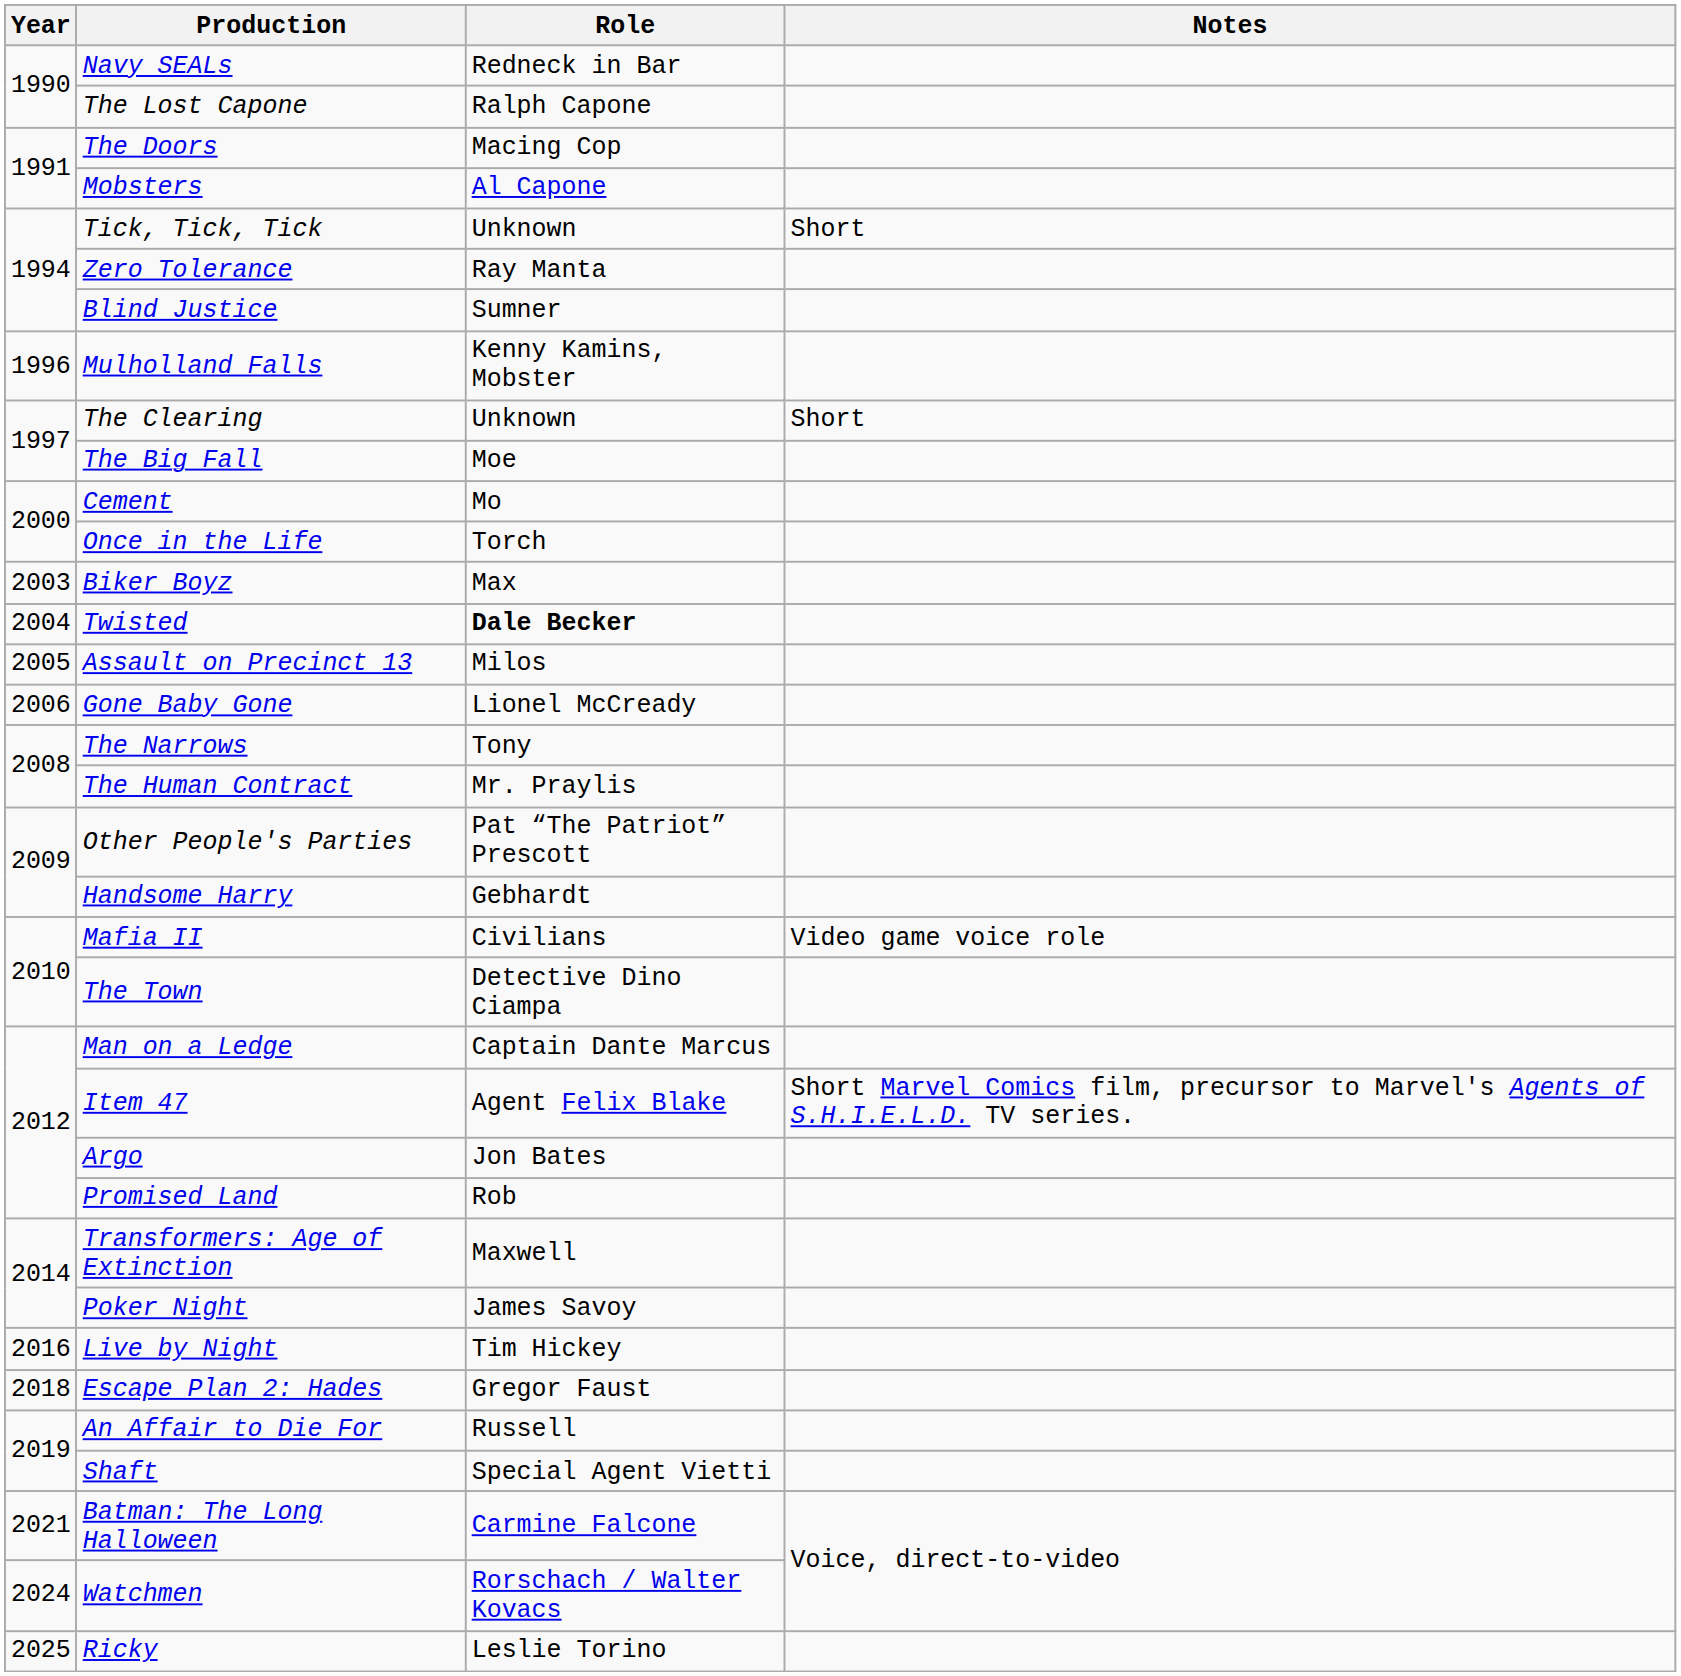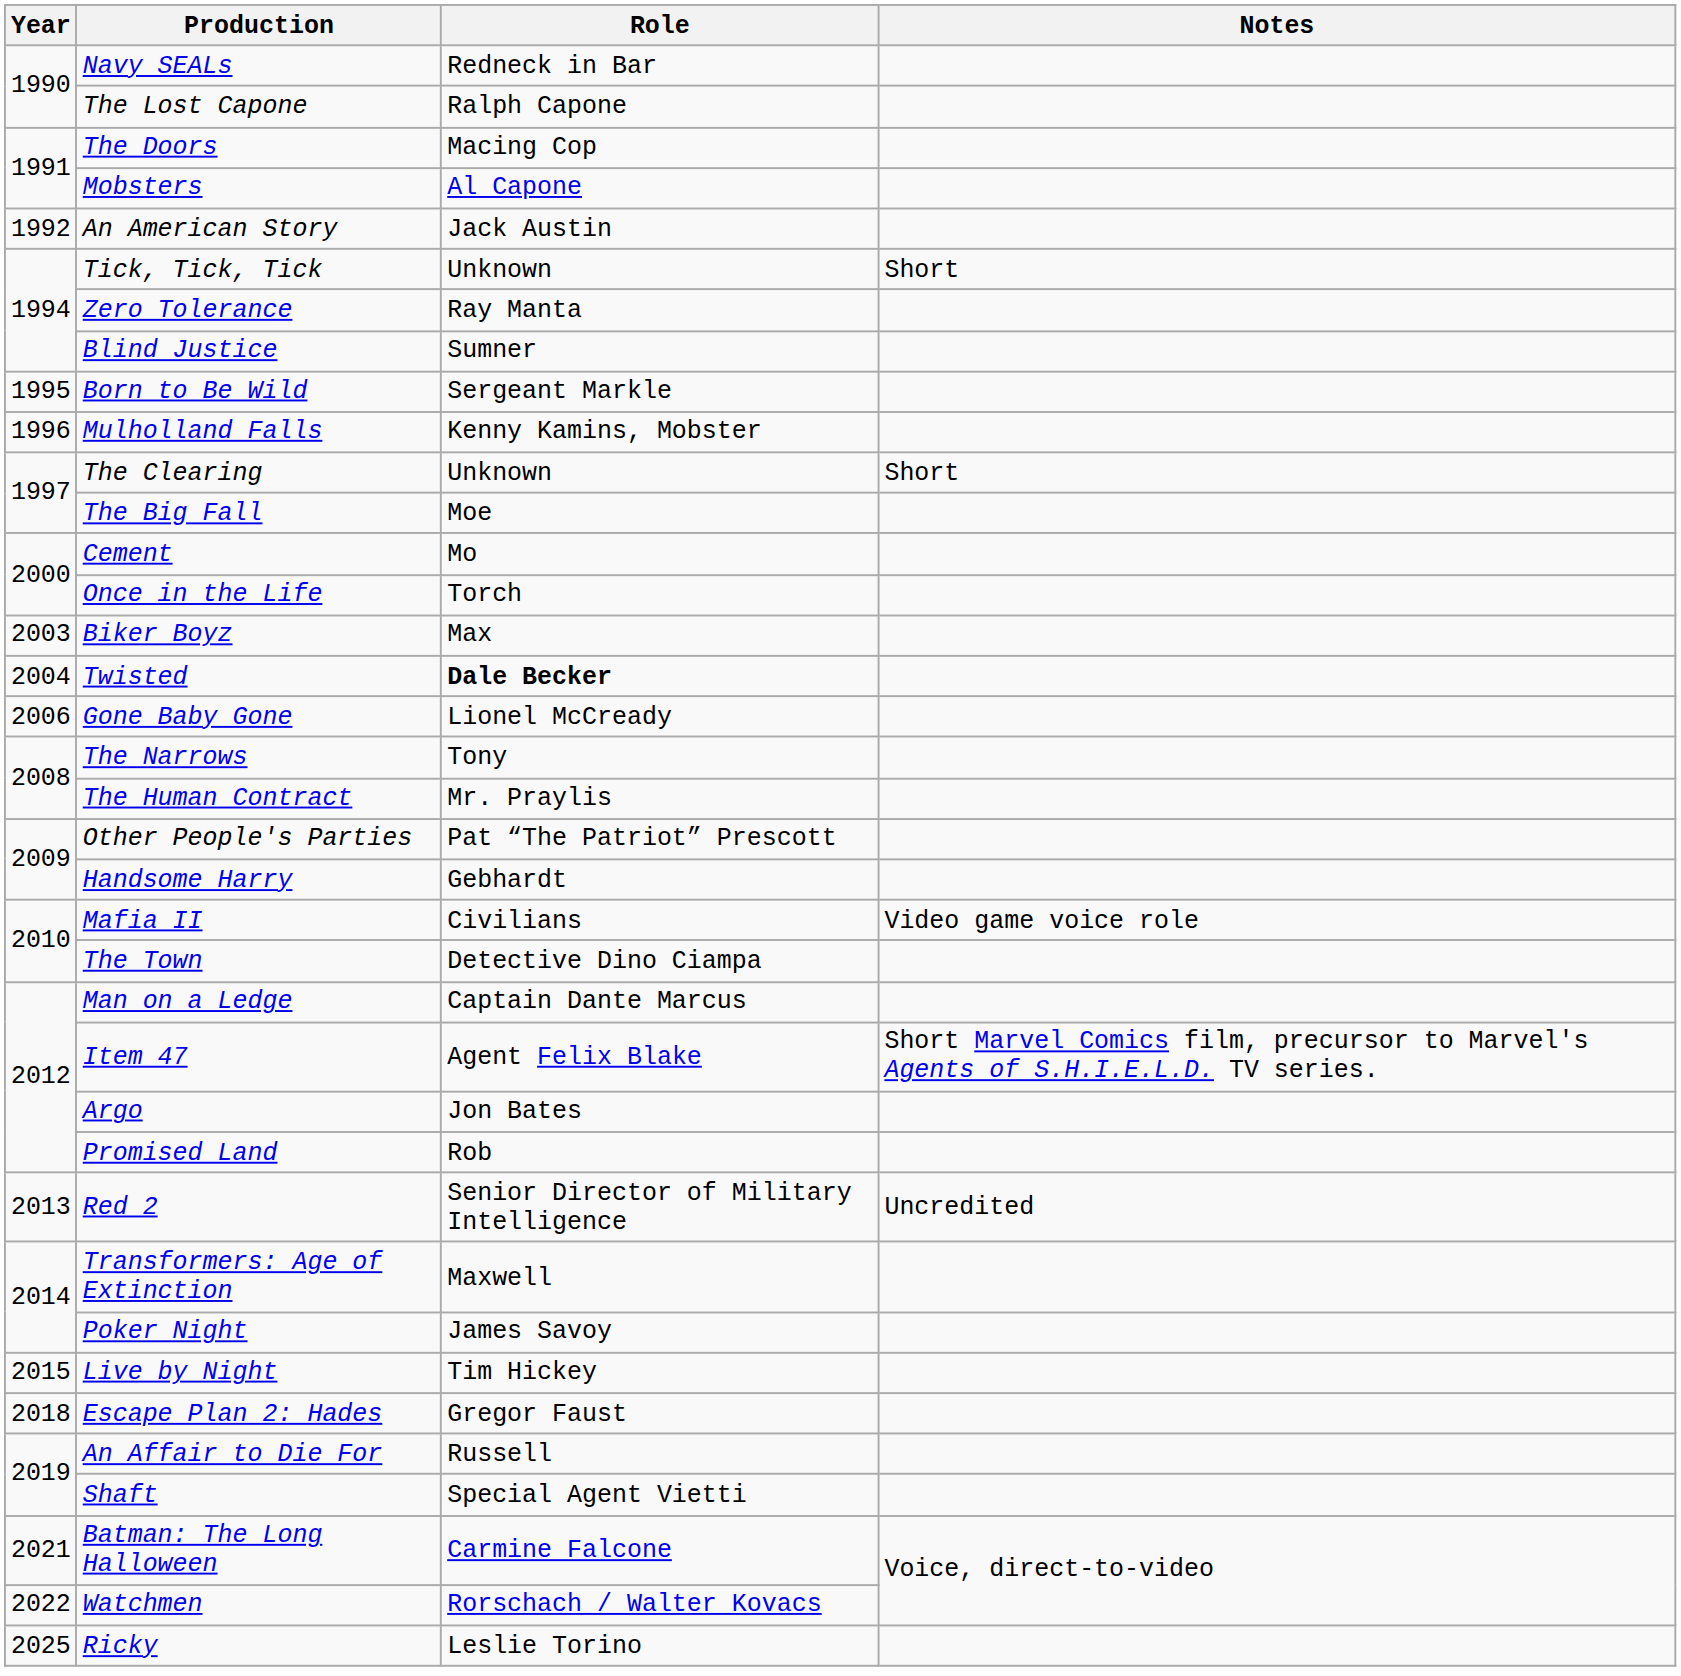 <table class="wikitable">
 <tr>
 <th>Year</th>
 <th>Production</th>
 <th>Role</th>
 <th>Notes</th>
 </tr>
 <tr>
 <td rowspan="2">1990</td>
 <td><em><a href='#'>Navy SEALs</a></em></td>
 <td>Redneck in Bar</td>
 <td></td>
 </tr>
 <tr>
 <td><em>The Lost Capone</em></td>
 <td>Ralph Capone</td>
 <td></td>
 </tr>
 <tr>
 <td rowspan="2">1991</td>
 <td><em><a href='#'>The Doors</a></em></td>
 <td>Macing Cop</td>
 <td></td>
 </tr>
 <tr>
 <td><em><a href='#'>Mobsters</a></em></td>
 <td><a href='#'>Al Capone</a></td>
 <td></td>
 </tr>
 <tr>
+<td>1992</td>
+<td><em>An American Story</em></td>
+<td>Jack Austin</td>
+<td></td>
+</tr>
+<tr>
 <td rowspan="3">1994</td>
 <td><em>Tick, Tick, Tick</em></td>
 <td>Unknown</td>
 <td>Short</td>
 </tr>
 <tr>
 <td><em><a href='#'>Zero Tolerance</a></em></td>
 <td>Ray Manta</td>
 <td></td>
 </tr>
 <tr>
 <td><em><a href='#'>Blind Justice</a></em></td>
 <td>Sumner</td>
+<td></td>
+</tr>
+<tr>
+<td>1995</td>
+<td><em><a href='#'>Born to Be Wild</a></em></td>
+<td>Sergeant Markle</td>
 <td></td>
 </tr>
 <tr>
 <td>1996</td>
 <td><em><a href='#'>Mulholland Falls</a></em></td>
 <td>Kenny Kamins, Mobster</td>
 <td></td>
 </tr>
 <tr>
 <td rowspan="2">1997</td>
 <td><em>The Clearing</em></td>
 <td>Unknown</td>
 <td>Short</td>
 </tr>
 <tr>
 <td><em><a href='#'>The Big Fall</a></em></td>
 <td>Moe</td>
 <td></td>
 </tr>
 <tr>
 <td rowspan="2">2000</td>
 <td><em><a href='#'>Cement</a></em></td>
 <td>Mo</td>
 <td></td>
 </tr>
 <tr>
 <td><em><a href='#'>Once in the Life</a></em></td>
 <td>Torch</td>
 <td></td>
 </tr>
 <tr>
 <td>2003</td>
 <td><em><a href='#'>Biker Boyz</a></em></td>
 <td>Max</td>
 <td></td>
 </tr>
 <tr>
 <td>2004</td>
 <td><em><a href='#'>Twisted</a></em></td>
 <td><strong>Dale Becker</strong></td>
-<td></td>
-</tr>
-<tr>
-<td>2005</td>
-<td><em><a href='#'>Assault on Precinct 13</a></em></td>
-<td>Milos</td>
 <td></td>
 </tr>
 <tr>
 <td>2006</td>
 <td><em><a href='#'>Gone Baby Gone</a></em></td>
 <td>Lionel McCready</td>
 <td></td>
 </tr>
 <tr>
 <td rowspan="2">2008</td>
 <td><em><a href='#'>The Narrows</a></em></td>
 <td>Tony</td>
 <td></td>
 </tr>
 <tr>
 <td><em><a href='#'>The Human Contract</a></em></td>
 <td>Mr. Praylis</td>
 <td></td>
 </tr>
 <tr>
 <td rowspan="2">2009</td>
 <td><em>Other People's Parties</em></td>
 <td>Pat “The Patriot” Prescott</td>
 <td></td>
 </tr>
 <tr>
 <td><em><a href='#'>Handsome Harry</a></em></td>
 <td>Gebhardt</td>
 <td></td>
 </tr>
 <tr>
 <td rowspan="2">2010</td>
 <td><em><a href='#'>Mafia II</a></em></td>
 <td>Civilians</td>
 <td>Video game voice role</td>
 </tr>
 <tr>
 <td><em><a href='#'>The Town</a></em></td>
 <td>Detective Dino Ciampa</td>
 <td></td>
 </tr>
 <tr>
 <td rowspan="4">2012</td>
 <td><em><a href='#'>Man on a Ledge</a></em></td>
 <td>Captain Dante Marcus</td>
 <td></td>
 </tr>
 <tr>
 <td><em><a href='#'>Item 47</a></em></td>
 <td>Agent <a href='#'>Felix Blake</a></td>
 <td>Short <a href='#'>Marvel Comics</a> film, precursor to Marvel's <em><a href='#'>Agents of S.H.I.E.L.D.</a></em> TV series.</td>
 </tr>
 <tr>
 <td><em><a href='#'>Argo</a></em></td>
 <td>Jon Bates</td>
 <td></td>
 </tr>
 <tr>
 <td><em><a href='#'>Promised Land</a></em></td>
 <td>Rob</td>
 <td></td>
 </tr>
 <tr>
+<td>2013</td>
+<td><em><a href='#'>Red 2</a></em></td>
+<td>Senior Director of Military Intelligence</td>
+<td>Uncredited</td>
+</tr>
+<tr>
 <td rowspan="2">2014</td>
 <td><em><a href='#'>Transformers: Age of Extinction</a></em></td>
 <td>Maxwell</td>
 <td></td>
 </tr>
 <tr>
 <td><em><a href='#'>Poker Night</a></em></td>
 <td>James Savoy</td>
 <td></td>
 </tr>
 <tr>
-<td>2016</td>
+<td>2015</td>
 <td><em><a href='#'>Live by Night</a></em></td>
 <td>Tim Hickey</td>
 <td></td>
 </tr>
 <tr>
 <td>2018</td>
 <td><em><a href='#'>Escape Plan 2: Hades</a></em></td>
 <td>Gregor Faust</td>
 <td></td>
 </tr>
 <tr>
 <td rowspan="2">2019</td>
 <td><em><a href='#'>An Affair to Die For</a></em></td>
 <td>Russell</td>
 <td></td>
 </tr>
 <tr>
 <td><em><a href='#'>Shaft</a></em></td>
 <td>Special Agent Vietti</td>
 <td></td>
 </tr>
 <tr>
 <td>2021</td>
 <td><em><a href='#'>Batman: The Long Halloween</a></em></td>
 <td><a href='#'>Carmine Falcone</a></td>
 <td Rowspan="2">Voice, direct-to-video</td>
 </tr>
 <tr>
-<td>2024</td>
+<td>2022</td>
 <td><em><a href='#'>Watchmen</a></em></td>
 <td><a href='#'> Rorschach / Walter Kovacs</a></td>
 </tr>
 <tr>
 <td>2025</td>
 <td><em><a href='#'>Ricky</a></em></td>
 <td>Leslie Torino</td>
 <td></td>
 </tr>
 </table>
